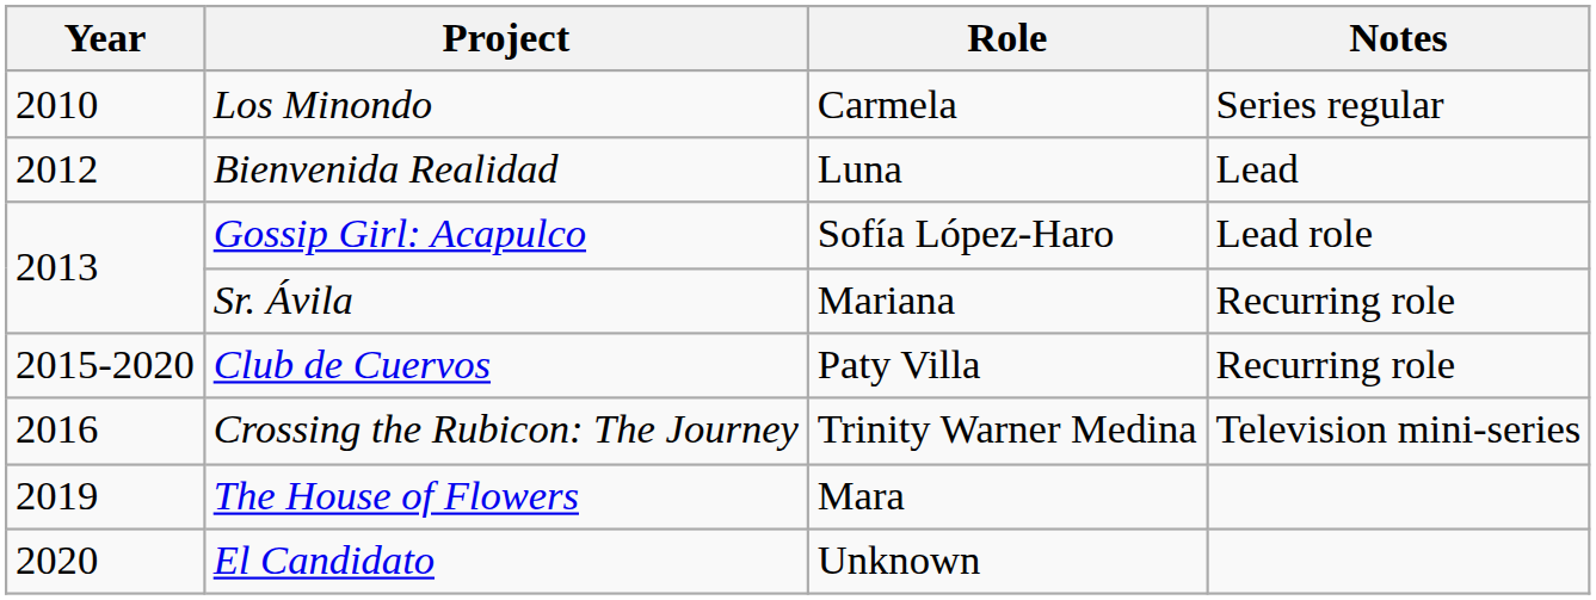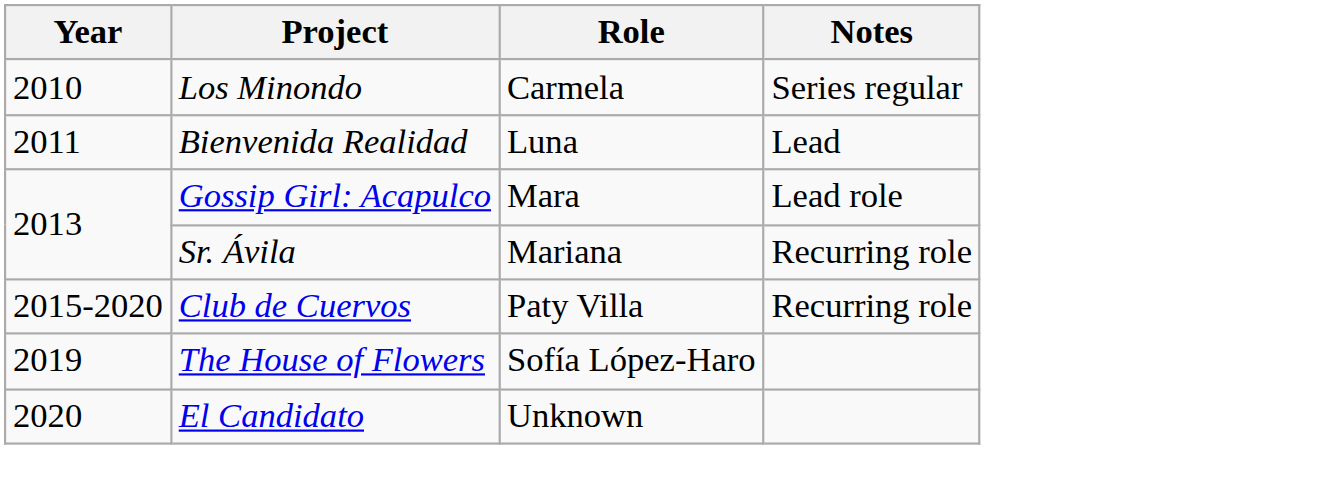 <table class="wikitable sortable">
 <tr>
 <th>Year</th>
 <th>Project</th>
 <th>Role</th>
 <th class="unsortable">Notes</th>
 </tr>
 <tr>
 <td>2010</td>
 <td><em>Los Minondo</em></td>
 <td>Carmela</td>
 <td>Series regular</td>
 </tr>
 <tr>
-<td>2012</td>
+<td>2011</td>
 <td><em>Bienvenida Realidad</em></td>
 <td>Luna</td>
 <td>Lead</td>
 </tr>
 <tr>
 <td rowspan="2">2013</td>
 <td><em><a href='#'>Gossip Girl: Acapulco</a></em></td>
-<td>Sofía López-Haro</td>
+<td>Mara</td>
 <td>Lead role</td>
 </tr>
 <tr>
 <td><em>Sr. Ávila</em></td>
 <td>Mariana</td>
 <td>Recurring role</td>
 </tr>
 <tr>
 <td>2015-2020</td>
 <td><em><a href='#'>Club de Cuervos</a></em></td>
 <td>Paty Villa</td>
 <td>Recurring role</td>
 </tr>
 <tr>
-<td>2016</td>
-<td><em>Crossing the Rubicon: The Journey</em></td>
-<td>Trinity Warner Medina</td>
-<td>Television mini-series</td>
-</tr>
-<tr>
 <td>2019</td>
 <td><em><a href='#'>The House of Flowers</a></em></td>
-<td>Mara</td>
+<td>Sofía López-Haro</td>
 <td></td>
 </tr>
 <tr>
 <td>2020</td>
 <td><em><a href='#'>El Candidato</a></em></td>
 <td>Unknown</td>
 <td></td>
 </tr>
 </table>
